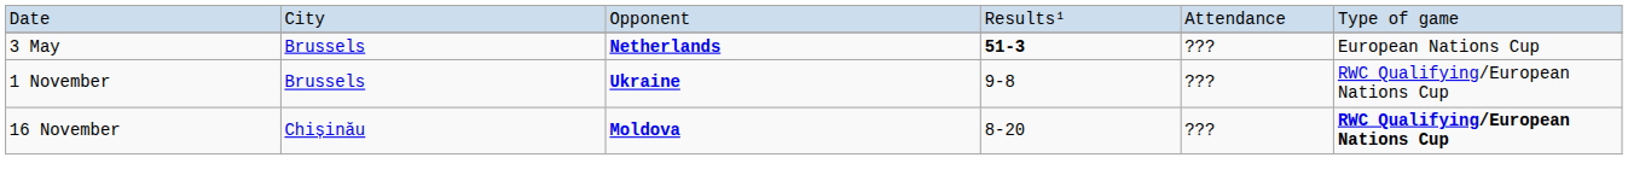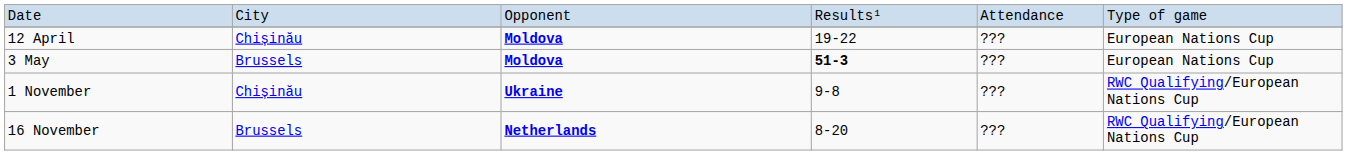 <table class="wikitable">
 <tr ---- bgcolor=#CCDDEE>
 <td width=11%>Date</td>
 <td width=13%>City</td>
 <td width=15%>Opponent</td>
 <td width=8%>Results¹</td>
 <td width=5%>Attendance</td>
 <td width=10%>Type of game</td>
 </tr>
 <tr>
 </tr>
+<tr -----bgcolor=#DDEEFF>
+<td>12 April</td>
+<td><a href='#'>Chișinău</a></td>
+<td> <strong><a href='#'>Moldova</a></strong></td>
+<td>19-22</td>
+<td>???</td>
+<td>European Nations Cup</td>
+</tr>
 <tr ----bgcolor=#DDEEFF>
 <td>3 May</td>
 <td><a href='#'>Brussels</a></td>
-<td> <strong><a href='#'>Netherlands</a></strong></td>
+<td> <strong><a href='#'>Moldova</a></strong></td>
 <td><strong>51-3</strong></td>
 <td>???</td>
 <td>European Nations Cup</td>
 </tr>
 <tr ----bgcolor=#DDEEFF>
 <td>1 November</td>
-<td><a href='#'>Brussels</a></td>
+<td><a href='#'>Chișinău</a></td>
 <td> <strong><a href='#'>Ukraine</a></strong></td>
 <td>9-8</td>
 <td>???</td>
 <td><a href='#'>RWC Qualifying</a>/European Nations Cup</td>
 </tr>
 <tr ----bgcolor=#DDEEFF>
 <td>16 November</td>
-<td><a href='#'>Chișinău</a></td>
-<td> <strong><a href='#'>Moldova</a></strong></td>
+<td><a href='#'>Brussels</a></td>
+<td> <strong><a href='#'>Netherlands</a></strong></td>
 <td>8-20</td>
 <td>???</td>
-<td><strong><a href='#'>RWC Qualifying</a>/European Nations Cup</strong></td>
+<td><a href='#'>RWC Qualifying</a>/European Nations Cup</td>
 </tr>
 </table>
